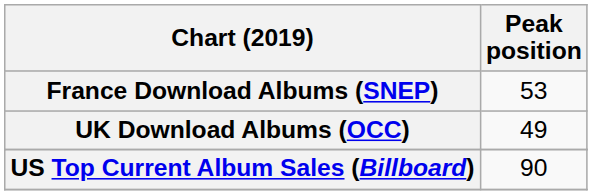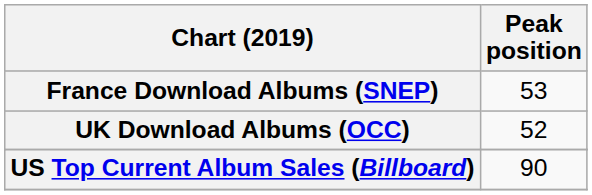 <table class="sortable wikitable plainrowheaders" style="text-align:center">
 <tr>
 <th scope="col">Chart (2019)</th>
 <th scope="col">Peak<br>position</th>
 </tr>
 <tr>
 <th scope="row">France Download Albums (<a href='#'>SNEP</a>)</th>
 <td>53</td>
 </tr>
 <tr>
 <th scope="row">UK Download Albums (<a href='#'>OCC</a>)</th>
-<td>49</td>
+<td>52</td>
 </tr>
 <tr>
 </tr>
 <tr>
 <th scope="row">US <a href='#'>Top Current Album Sales</a> (<em><a href='#'>Billboard</a></em>)</th>
 <td>90</td>
 </tr>
 <tr>
 </tr>
 </table>
